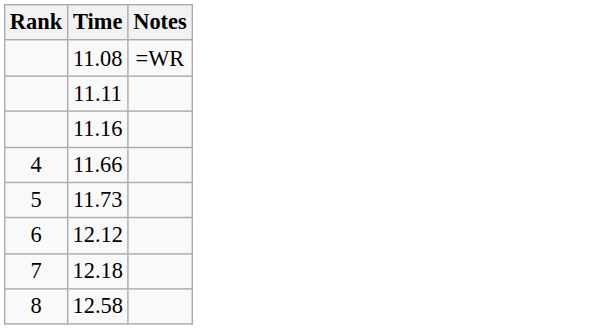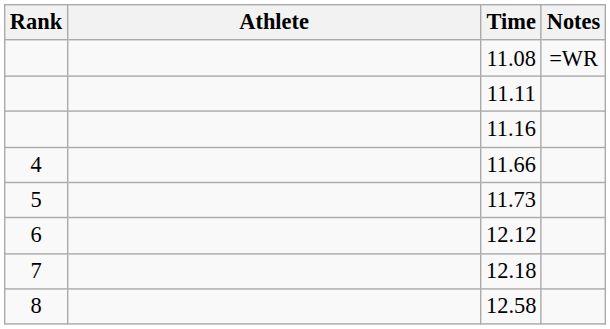 <table class="wikitable" style="text-align:center">
 <tr>
 <th>Rank</th>
+<th Style="width:18em">Athlete</th>
 <th>Time</th>
 <th>Notes</th>
 </tr>
 <tr>
 <td></td>
+<td style="text-align:left"></td>
 <td>11.08</td>
 <td>=WR</td>
 </tr>
 <tr>
 <td></td>
+<td style="text-align:left"></td>
 <td>11.11</td>
 <td></td>
 </tr>
 <tr>
 <td></td>
+<td style="text-align:left"></td>
 <td>11.16</td>
 <td></td>
 </tr>
 <tr>
 <td>4</td>
+<td style="text-align:left"></td>
 <td>11.66</td>
 <td></td>
 </tr>
 <tr>
 <td>5</td>
+<td style="text-align:left"></td>
 <td>11.73</td>
 <td></td>
 </tr>
 <tr>
 <td>6</td>
+<td style="text-align:left"></td>
 <td>12.12</td>
 <td></td>
 </tr>
 <tr>
 <td>7</td>
+<td style="text-align:left"></td>
 <td>12.18</td>
 <td></td>
 </tr>
 <tr>
 <td>8</td>
+<td style="text-align:left"></td>
 <td>12.58</td>
 <td></td>
 </tr>
 </table>
